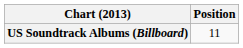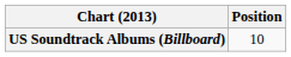 <table class="wikitable plainrowheaders" style="text-align:center;">
 <tr>
 <th scope="col">Chart (2013)</th>
 <th scope="col">Position</th>
 </tr>
 <tr>
 <th scope="row">US Soundtrack Albums (<em>Billboard</em>)</th>
-<td>11</td>
+<td>10</td>
 </tr>
 </table>
